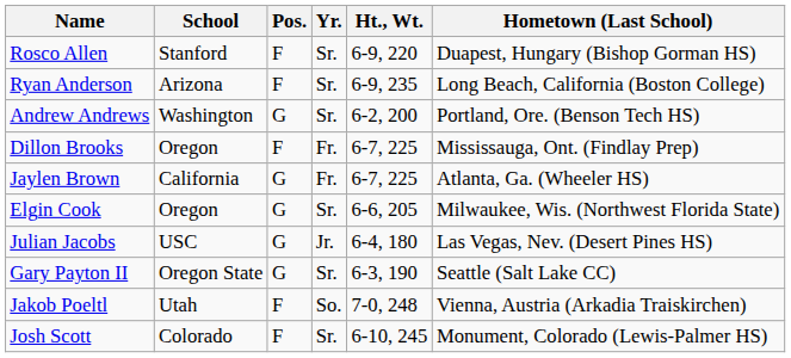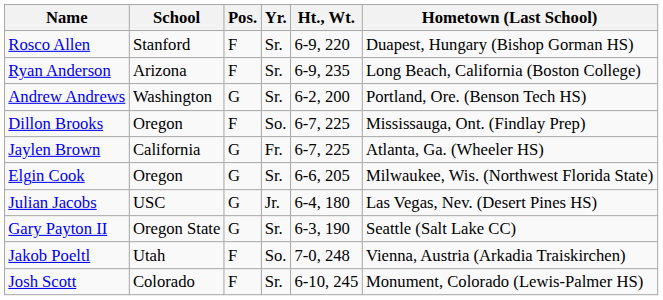 <table class="wikitable">
 <tr>
 <th>Name</th>
 <th>School</th>
 <th>Pos.</th>
 <th>Yr.</th>
 <th>Ht., Wt.</th>
 <th>Hometown (Last School)</th>
 </tr>
 <tr>
 <td><a href='#'>Rosco Allen</a></td>
 <td>Stanford</td>
 <td>F</td>
 <td>Sr.</td>
 <td>6-9, 220</td>
 <td>Duapest, Hungary (Bishop Gorman HS)</td>
 </tr>
 <tr>
 <td><a href='#'>Ryan Anderson</a></td>
 <td>Arizona</td>
 <td>F</td>
 <td>Sr.</td>
 <td>6-9, 235</td>
 <td>Long Beach, California (Boston College)</td>
 </tr>
 <tr>
 <td><a href='#'>Andrew Andrews</a></td>
 <td>Washington</td>
 <td>G</td>
 <td>Sr.</td>
 <td>6-2, 200</td>
 <td>Portland, Ore. (Benson Tech HS)</td>
 </tr>
 <tr>
 <td><a href='#'>Dillon Brooks</a></td>
 <td>Oregon</td>
 <td>F</td>
-<td>Fr.</td>
+<td>So.</td>
 <td>6-7, 225</td>
 <td>Mississauga, Ont. (Findlay Prep)</td>
 </tr>
 <tr>
 <td><a href='#'>Jaylen Brown</a></td>
 <td>California</td>
 <td>G</td>
 <td>Fr.</td>
 <td>6-7, 225</td>
 <td>Atlanta, Ga. (Wheeler HS)</td>
 </tr>
 <tr>
 <td><a href='#'>Elgin Cook</a></td>
 <td>Oregon</td>
 <td>G</td>
 <td>Sr.</td>
 <td>6-6, 205</td>
 <td>Milwaukee, Wis. (Northwest Florida State)</td>
 </tr>
 <tr>
 <td><a href='#'>Julian Jacobs</a></td>
 <td>USC</td>
 <td>G</td>
 <td>Jr.</td>
 <td>6-4, 180</td>
 <td>Las Vegas, Nev. (Desert Pines HS)</td>
 </tr>
 <tr>
 <td><a href='#'>Gary Payton II</a></td>
 <td>Oregon State</td>
 <td>G</td>
 <td>Sr.</td>
 <td>6-3, 190</td>
 <td>Seattle (Salt Lake CC)</td>
 </tr>
 <tr>
 <td><a href='#'>Jakob Poeltl</a></td>
 <td>Utah</td>
 <td>F</td>
 <td>So.</td>
 <td>7-0, 248</td>
 <td>Vienna, Austria (Arkadia Traiskirchen)</td>
 </tr>
 <tr>
 <td><a href='#'>Josh Scott</a></td>
 <td>Colorado</td>
 <td>F</td>
 <td>Sr.</td>
 <td>6-10, 245</td>
 <td>Monument, Colorado (Lewis-Palmer HS)</td>
 </tr>
 </table>
